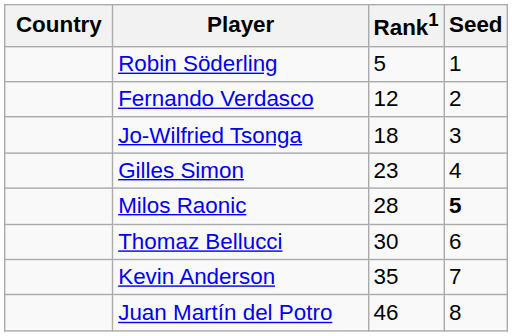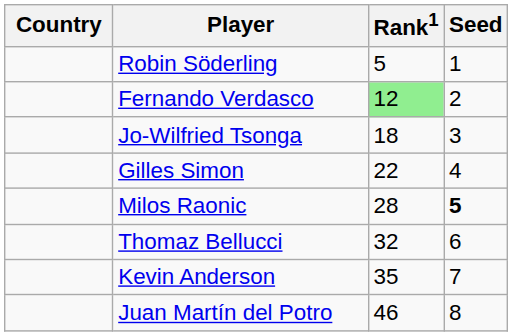 <table class=wikitable>
 <tr>
 <th width="70">Country</th>
 <th width="175">Player</th>
 <th>Rank<sup>1</sup></th>
 <th>Seed</th>
 </tr>
 <tr>
 <td></td>
 <td><a href='#'>Robin Söderling</a></td>
 <td>5</td>
 <td>1</td>
 </tr>
 <tr>
 <td></td>
 <td><a href='#'>Fernando Verdasco</a></td>
-<td>12</td>
+<td style="background: lightgreen;">12</td>
 <td>2</td>
 </tr>
 <tr>
 <td></td>
 <td><a href='#'>Jo-Wilfried Tsonga</a></td>
 <td>18</td>
 <td>3</td>
 </tr>
 <tr>
 <td></td>
 <td><a href='#'>Gilles Simon</a></td>
-<td>23</td>
+<td>22</td>
 <td>4</td>
 </tr>
 <tr>
 <td></td>
 <td><a href='#'>Milos Raonic</a></td>
 <td>28</td>
 <td><strong>5</strong></td>
 </tr>
 <tr>
 <td></td>
 <td><a href='#'>Thomaz Bellucci</a></td>
-<td>30</td>
+<td>32</td>
 <td>6</td>
 </tr>
 <tr>
 <td></td>
 <td><a href='#'>Kevin Anderson</a></td>
 <td>35</td>
 <td>7</td>
 </tr>
 <tr>
 <td></td>
 <td><a href='#'>Juan Martín del Potro</a></td>
 <td>46</td>
 <td>8</td>
 </tr>
 </table>
